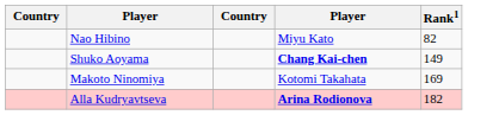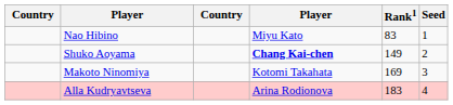 <table class="sortable wikitable">
 <tr>
 <th style="width:70px;">Country</th>
 <th style="width:175px;">Player</th>
 <th style="width:70px;">Country</th>
 <th style="width:175px;">Player</th>
 <th>Rank<sup>1</sup></th>
+<th>Seed</th>
 </tr>
 <tr>
 <td></td>
 <td><a href='#'>Nao Hibino</a></td>
 <td></td>
 <td><a href='#'>Miyu Kato</a></td>
-<td>82</td>
+<td>83</td>
+<td>1</td>
 </tr>
 <tr>
 <td></td>
 <td><a href='#'>Shuko Aoyama</a></td>
 <td></td>
 <td><strong><a href='#'>Chang Kai-chen</a></strong></td>
 <td>149</td>
+<td>2</td>
 </tr>
 <tr>
 <td></td>
 <td><a href='#'>Makoto Ninomiya</a></td>
 <td></td>
 <td><a href='#'>Kotomi Takahata</a></td>
 <td>169</td>
+<td>3</td>
 </tr>
 <tr style="background:#fcc;">
 <td></td>
 <td><a href='#'>Alla Kudryavtseva</a></td>
 <td></td>
-<td><strong><a href='#'>Arina Rodionova</a></strong></td>
-<td>182</td>
+<td><a href='#'>Arina Rodionova</a></td>
+<td>183</td>
+<td>4</td>
 </tr>
 </table>
